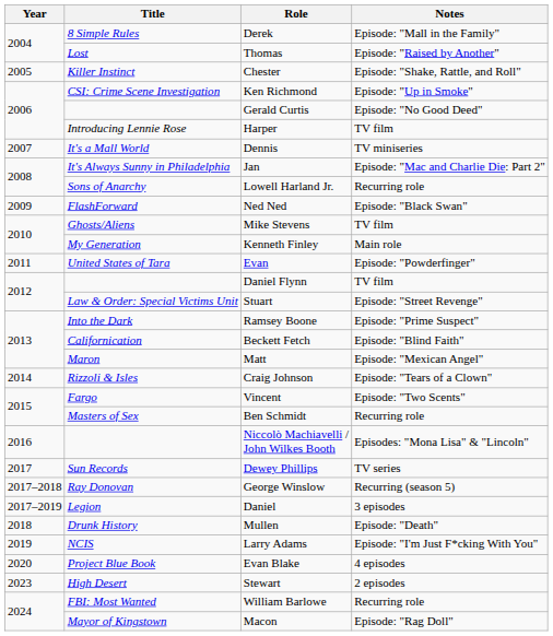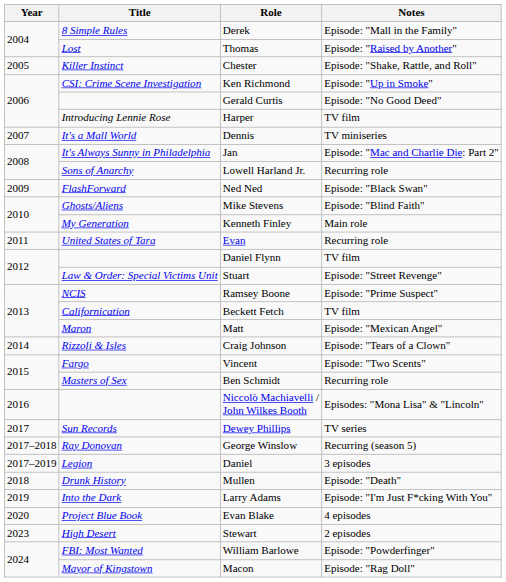 <table class="wikitable sortable">
 <tr>
 <th>Year</th>
 <th>Title</th>
 <th>Role</th>
 <th class="unsortable">Notes</th>
 </tr>
 <tr>
 <td rowspan="2">2004</td>
 <td><em><a href='#'>8 Simple Rules</a></em></td>
 <td>Derek</td>
 <td>Episode: "Mall in the Family"</td>
 </tr>
 <tr>
 <td><em><a href='#'>Lost</a></em></td>
 <td>Thomas</td>
 <td>Episode: "<a href='#'>Raised by Another</a>"</td>
 </tr>
 <tr>
 <td>2005</td>
 <td><em><a href='#'>Killer Instinct</a></em></td>
 <td>Chester</td>
 <td>Episode: "Shake, Rattle, and Roll"</td>
 </tr>
 <tr>
 <td rowspan="3">2006</td>
 <td><em><a href='#'>CSI: Crime Scene Investigation</a></em></td>
 <td>Ken Richmond</td>
 <td>Episode: "<a href='#'>Up in Smoke</a>"</td>
 </tr>
 <tr>
 <td><em></em></td>
 <td>Gerald Curtis</td>
 <td>Episode: "No Good Deed"</td>
 </tr>
 <tr>
 <td><em>Introducing Lennie Rose</em></td>
 <td>Harper</td>
 <td>TV film</td>
 </tr>
 <tr>
 <td>2007</td>
 <td><em><a href='#'>It's a Mall World</a></em></td>
 <td>Dennis</td>
 <td>TV miniseries</td>
 </tr>
 <tr>
 <td rowspan="2">2008</td>
 <td><em><a href='#'>It's Always Sunny in Philadelphia</a></em></td>
 <td>Jan</td>
 <td>Episode: "<a href='#'>Mac and Charlie Die</a>: Part 2"</td>
 </tr>
 <tr>
 <td><em><a href='#'>Sons of Anarchy</a></em></td>
 <td>Lowell Harland Jr.</td>
 <td>Recurring role</td>
 </tr>
 <tr>
 <td>2009</td>
 <td><em><a href='#'>FlashForward</a></em></td>
 <td>Ned Ned</td>
 <td>Episode: "Black Swan"</td>
 </tr>
 <tr>
 <td rowspan="2">2010</td>
 <td><em><a href='#'>Ghosts/Aliens</a></em></td>
 <td>Mike Stevens</td>
-<td>TV film</td>
+<td>Episode: "Blind Faith"</td>
 </tr>
 <tr>
 <td><em><a href='#'>My Generation</a></em></td>
 <td>Kenneth Finley</td>
 <td>Main role</td>
 </tr>
 <tr>
 <td>2011</td>
 <td><em><a href='#'>United States of Tara</a></em></td>
 <td><a href='#'>Evan</a></td>
-<td>Episode: "Powderfinger"</td>
+<td>Recurring role</td>
 </tr>
 <tr>
 <td rowspan="2">2012</td>
 <td><em></em></td>
 <td>Daniel Flynn</td>
 <td>TV film</td>
 </tr>
 <tr>
 <td><em><a href='#'>Law & Order: Special Victims Unit</a></em></td>
 <td>Stuart</td>
 <td>Episode: "Street Revenge"</td>
 </tr>
 <tr>
 <td rowspan="3">2013</td>
-<td><em><a href='#'>Into the Dark</a></em></td>
+<td><em><a href='#'>NCIS</a></em></td>
 <td>Ramsey Boone</td>
 <td>Episode: "Prime Suspect"</td>
 </tr>
 <tr>
 <td><em><a href='#'>Californication</a></em></td>
 <td>Beckett Fetch</td>
-<td>Episode: "Blind Faith"</td>
+<td>TV film</td>
 </tr>
 <tr>
 <td><em><a href='#'>Maron</a></em></td>
 <td>Matt</td>
 <td>Episode: "Mexican Angel"</td>
 </tr>
 <tr>
 <td>2014</td>
 <td><em><a href='#'>Rizzoli & Isles</a></em></td>
 <td>Craig Johnson</td>
 <td>Episode: "Tears of a Clown"</td>
 </tr>
 <tr>
 <td rowspan="2">2015</td>
 <td><em><a href='#'>Fargo</a></em></td>
 <td>Vincent</td>
 <td>Episode: "Two Scents"</td>
 </tr>
 <tr>
 <td><em><a href='#'>Masters of Sex</a></em></td>
 <td>Ben Schmidt</td>
 <td>Recurring role</td>
 </tr>
 <tr>
 <td>2016</td>
 <td><em></em></td>
 <td><a href='#'>Niccolò Machiavelli</a> /<br><a href='#'>John Wilkes Booth</a></td>
 <td>Episodes: "Mona Lisa" & "Lincoln"</td>
 </tr>
 <tr>
 <td>2017</td>
 <td><em><a href='#'>Sun Records</a></em></td>
 <td><a href='#'>Dewey Phillips</a></td>
 <td>TV series</td>
 </tr>
 <tr>
 <td>2017–2018</td>
 <td><em><a href='#'>Ray Donovan</a></em></td>
 <td>George Winslow</td>
 <td>Recurring (season 5)</td>
 </tr>
 <tr>
 <td>2017–2019</td>
 <td><em><a href='#'>Legion</a></em></td>
 <td>Daniel</td>
 <td>3 episodes</td>
 </tr>
 <tr>
 <td>2018</td>
 <td><em><a href='#'>Drunk History</a></em></td>
 <td>Mullen</td>
 <td>Episode: "Death"</td>
 </tr>
 <tr>
 <td>2019</td>
-<td><em><a href='#'>NCIS</a></em></td>
+<td><em><a href='#'>Into the Dark</a></em></td>
 <td>Larry Adams</td>
 <td>Episode: "I'm Just F*cking With You"</td>
 </tr>
 <tr>
 <td>2020</td>
 <td><em><a href='#'>Project Blue Book</a></em></td>
 <td>Evan Blake</td>
 <td>4 episodes</td>
 </tr>
 <tr>
 <td>2023</td>
 <td><em><a href='#'>High Desert</a></em></td>
 <td>Stewart</td>
 <td>2 episodes</td>
 </tr>
 <tr>
 <td rowspan="2">2024</td>
 <td><em><a href='#'>FBI: Most Wanted</a></em></td>
 <td>William Barlowe</td>
-<td>Recurring role</td>
+<td>Episode: "Powderfinger"</td>
 </tr>
 <tr>
 <td><em><a href='#'>Mayor of Kingstown</a></em></td>
 <td>Macon</td>
 <td>Episode: "Rag Doll"</td>
 </tr>
 </table>
